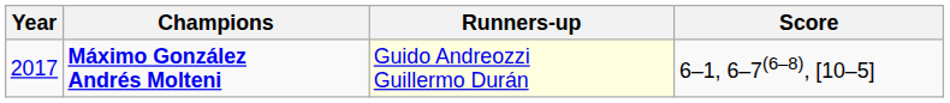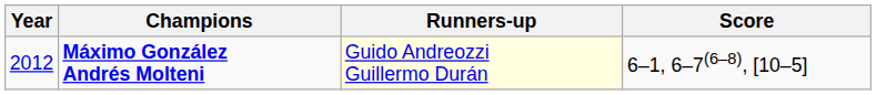 <table class="wikitable" style="font-size:90%">
 <tr>
 <th>Year</th>
 <th width="200">Champions</th>
 <th width="200">Runners-up</th>
 <th width="175">Score</th>
 </tr>
 <tr>
-<td><a href='#'>2017</a></td>
+<td><a href='#'>2012</a></td>
 <td> <strong><a href='#'>Máximo González</a></strong><br> <strong><a href='#'>Andrés Molteni</a></strong></td>
 <td style="background: lightyellow;"> <a href='#'>Guido Andreozzi</a><br> <a href='#'>Guillermo Durán</a></td>
 <td>6–1, 6–7<sup>(6–8)</sup>, [10–5]</td>
 </tr>
 </table>
